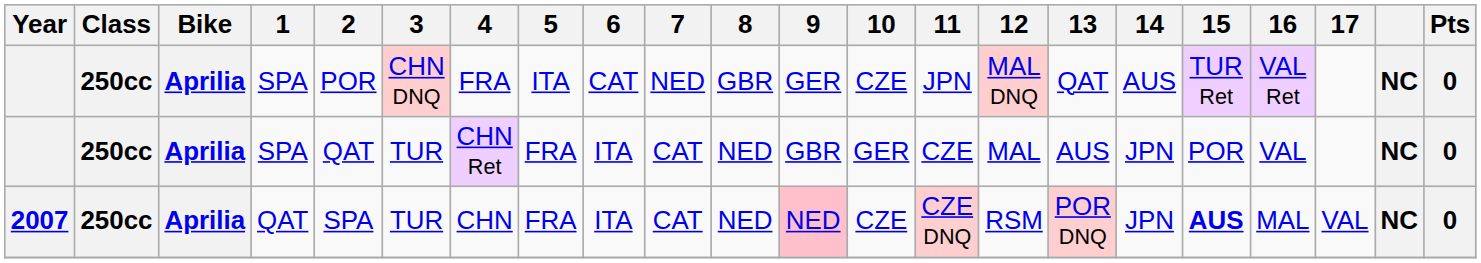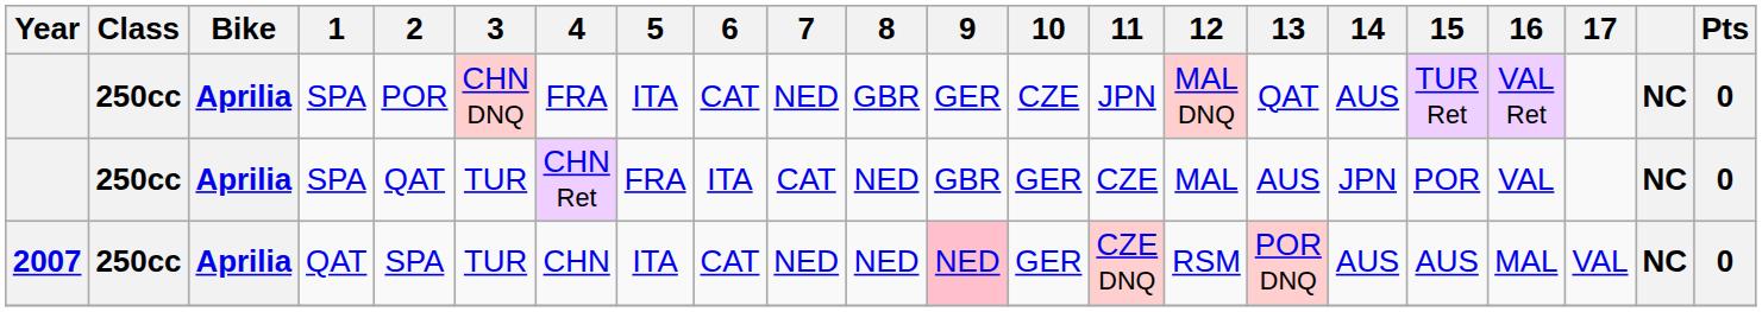 <table class="wikitable" style="text-align:center">
 <tr>
 <th>Year</th>
 <th>Class</th>
 <th>Bike</th>
 <th>1</th>
 <th>2</th>
 <th>3</th>
 <th>4</th>
 <th>5</th>
 <th>6</th>
 <th>7</th>
 <th>8</th>
 <th>9</th>
 <th>10</th>
 <th>11</th>
 <th>12</th>
 <th>13</th>
 <th>14</th>
 <th>15</th>
 <th>16</th>
 <th>17</th>
 <th></th>
 <th>Pts</th>
 </tr>
 <tr>
 <th align="left"></th>
 <th align="left">250cc</th>
 <th align="left"><a href='#'>Aprilia</a></th>
 <td><a href='#'>SPA</a></td>
 <td><a href='#'>POR</a></td>
 <td style="background:#ffcfcf;"><a href='#'>CHN</a><br><small>DNQ</small></td>
 <td><a href='#'>FRA</a></td>
 <td><a href='#'>ITA</a></td>
 <td><a href='#'>CAT</a></td>
 <td><a href='#'>NED</a></td>
 <td><a href='#'>GBR</a></td>
 <td><a href='#'>GER</a></td>
 <td><a href='#'>CZE</a></td>
 <td><a href='#'>JPN</a></td>
 <td style="background:#ffcfcf;"><a href='#'>MAL</a><br><small>DNQ</small></td>
 <td><a href='#'>QAT</a></td>
 <td><a href='#'>AUS</a></td>
 <td style="background:#EFCFFF;"><a href='#'>TUR</a><br><small>Ret</small></td>
 <td style="background:#EFCFFF;"><a href='#'>VAL</a><br><small>Ret</small></td>
 <td></td>
 <th>NC</th>
 <th>0</th>
 </tr>
 <tr>
 <th align="left"></th>
 <th align="left">250cc</th>
 <th align="left"><a href='#'>Aprilia</a></th>
 <td><a href='#'>SPA</a></td>
 <td><a href='#'>QAT</a></td>
 <td><a href='#'>TUR</a></td>
 <td style="background:#EFCFFF;"><a href='#'>CHN</a><br><small>Ret</small></td>
 <td><a href='#'>FRA</a></td>
 <td><a href='#'>ITA</a></td>
 <td><a href='#'>CAT</a></td>
 <td><a href='#'>NED</a></td>
 <td><a href='#'>GBR</a></td>
 <td><a href='#'>GER</a></td>
 <td><a href='#'>CZE</a></td>
 <td><a href='#'>MAL</a></td>
 <td><a href='#'>AUS</a></td>
 <td><a href='#'>JPN</a></td>
 <td><a href='#'>POR</a></td>
 <td><a href='#'>VAL</a></td>
 <td></td>
 <th>NC</th>
 <th>0</th>
 </tr>
 <tr>
 <th align="left"><a href='#'>2007</a></th>
 <th align="left">250cc</th>
 <th align="left"><a href='#'>Aprilia</a></th>
 <td><a href='#'>QAT</a></td>
 <td><a href='#'>SPA</a></td>
 <td><a href='#'>TUR</a></td>
 <td><a href='#'>CHN</a></td>
-<td><a href='#'>FRA</a></td>
 <td><a href='#'>ITA</a></td>
 <td><a href='#'>CAT</a></td>
 <td><a href='#'>NED</a></td>
+<td><a href='#'>NED</a></td>
 <td style="background: pink;"><a href='#'>NED</a></td>
-<td><a href='#'>CZE</a></td>
+<td><a href='#'>GER</a></td>
 <td style="background:#ffcfcf;"><a href='#'>CZE</a><br><small>DNQ</small></td>
 <td><a href='#'>RSM</a></td>
 <td style="background:#ffcfcf;"><a href='#'>POR</a><br><small>DNQ</small></td>
-<td><a href='#'>JPN</a></td>
-<td><strong><a href='#'>AUS</a></strong></td>
+<td><a href='#'>AUS</a></td>
+<td><a href='#'>AUS</a></td>
 <td><a href='#'>MAL</a></td>
 <td><a href='#'>VAL</a></td>
 <th>NC</th>
 <th>0</th>
 </tr>
 <tr>
 </tr>
 </table>
